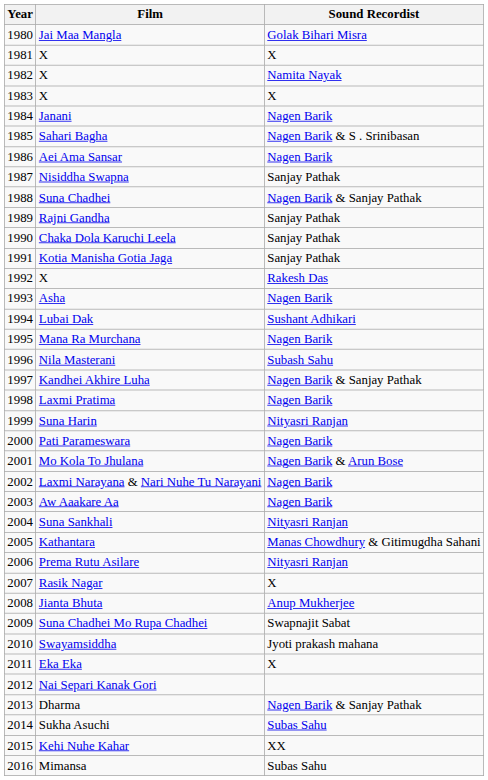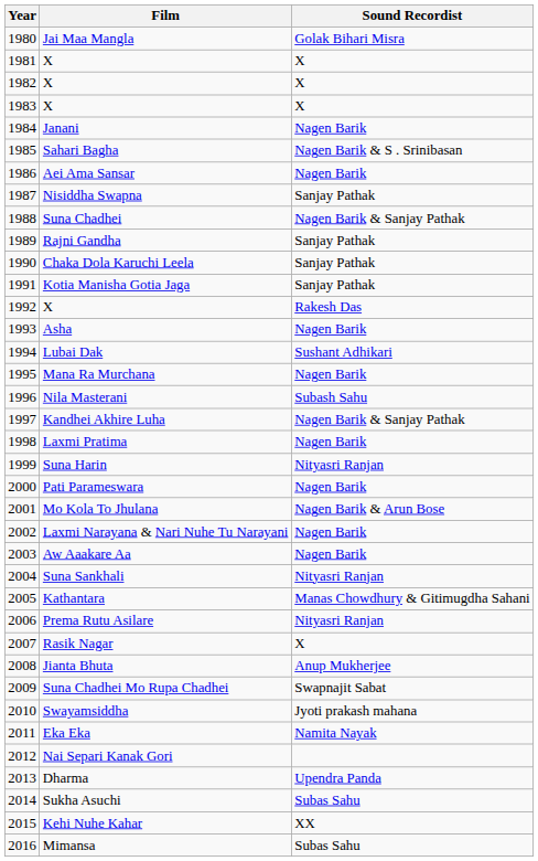 <table class="wikitable sortable">
 <tr>
 <th>Year</th>
 <th>Film</th>
 <th>Sound Recordist</th>
 </tr>
 <tr>
 <td>1980</td>
 <td><a href='#'>Jai Maa Mangla</a></td>
 <td><a href='#'>Golak Bihari Misra</a></td>
 </tr>
 <tr>
 <td>1981</td>
 <td>X</td>
 <td>X</td>
 </tr>
 <tr>
 <td>1982</td>
 <td>X</td>
-<td><a href='#'>Namita Nayak</a></td>
+<td>X</td>
 </tr>
 <tr>
 <td>1983</td>
 <td>X</td>
 <td>X</td>
 </tr>
 <tr>
 <td>1984</td>
 <td><a href='#'>Janani</a></td>
 <td><a href='#'>Nagen Barik</a></td>
 </tr>
 <tr>
 <td>1985</td>
 <td><a href='#'>Sahari Bagha</a></td>
 <td><a href='#'>Nagen Barik</a> & S . Srinibasan</td>
 </tr>
 <tr>
 <td>1986</td>
 <td><a href='#'>Aei Ama Sansar</a></td>
 <td><a href='#'>Nagen Barik</a></td>
 </tr>
 <tr>
 <td>1987</td>
 <td><a href='#'>Nisiddha Swapna</a></td>
 <td>Sanjay Pathak</td>
 </tr>
 <tr>
 <td>1988</td>
 <td><a href='#'>Suna Chadhei</a></td>
 <td><a href='#'>Nagen Barik</a> &  Sanjay Pathak</td>
 </tr>
 <tr>
 <td>1989</td>
 <td><a href='#'>Rajni Gandha</a></td>
 <td>Sanjay Pathak</td>
 </tr>
 <tr>
 <td>1990</td>
 <td><a href='#'>Chaka Dola Karuchi Leela</a></td>
 <td>Sanjay Pathak</td>
 </tr>
 <tr>
 <td>1991</td>
 <td><a href='#'>Kotia Manisha Gotia Jaga</a></td>
 <td>Sanjay Pathak</td>
 </tr>
 <tr>
 <td>1992</td>
 <td>X</td>
 <td><a href='#'>Rakesh Das</a></td>
 </tr>
 <tr>
 <td>1993</td>
 <td><a href='#'>Asha</a></td>
 <td><a href='#'>Nagen Barik</a></td>
 </tr>
 <tr>
 <td>1994</td>
 <td><a href='#'>Lubai Dak</a></td>
 <td><a href='#'>Sushant Adhikari</a></td>
 </tr>
 <tr>
 <td>1995</td>
 <td><a href='#'>Mana Ra Murchana</a></td>
 <td><a href='#'>Nagen Barik</a></td>
 </tr>
 <tr>
 <td>1996</td>
 <td><a href='#'>Nila Masterani</a></td>
 <td><a href='#'>Subash Sahu</a></td>
 </tr>
 <tr>
 <td>1997</td>
 <td><a href='#'>Kandhei Akhire Luha</a></td>
 <td><a href='#'>Nagen Barik</a> &  Sanjay Pathak</td>
 </tr>
 <tr>
 <td>1998</td>
 <td><a href='#'>Laxmi Pratima</a></td>
 <td><a href='#'>Nagen Barik</a></td>
 </tr>
 <tr>
 <td>1999</td>
 <td><a href='#'>Suna Harin</a></td>
 <td><a href='#'>Nityasri Ranjan</a></td>
 </tr>
 <tr>
 <td>2000</td>
 <td><a href='#'>Pati Parameswara</a></td>
 <td><a href='#'>Nagen Barik</a></td>
 </tr>
 <tr>
 <td>2001</td>
 <td><a href='#'>Mo Kola To Jhulana</a></td>
 <td><a href='#'>Nagen Barik</a> & <a href='#'>Arun Bose</a></td>
 </tr>
 <tr>
 <td>2002</td>
 <td><a href='#'>Laxmi Narayana</a> & <a href='#'>Nari Nuhe Tu Narayani</a></td>
 <td><a href='#'>Nagen Barik</a></td>
 </tr>
 <tr>
 <td>2003</td>
 <td><a href='#'>Aw Aaakare Aa</a></td>
 <td><a href='#'>Nagen Barik</a></td>
 </tr>
 <tr>
 <td>2004</td>
 <td><a href='#'>Suna Sankhali</a></td>
 <td><a href='#'>Nityasri Ranjan</a></td>
 </tr>
 <tr>
 <td>2005</td>
 <td><a href='#'>Kathantara</a></td>
 <td><a href='#'>Manas Chowdhury</a> & Gitimugdha Sahani</td>
 </tr>
 <tr>
 <td>2006</td>
 <td><a href='#'>Prema Rutu Asilare</a></td>
 <td><a href='#'>Nityasri Ranjan</a></td>
 </tr>
 <tr>
 <td>2007</td>
 <td><a href='#'>Rasik Nagar</a></td>
 <td>X</td>
 </tr>
 <tr>
 <td>2008</td>
 <td><a href='#'>Jianta Bhuta</a></td>
 <td><a href='#'>Anup Mukherjee</a></td>
 </tr>
 <tr>
 <td>2009</td>
 <td><a href='#'>Suna Chadhei Mo Rupa Chadhei</a></td>
 <td>Swapnajit Sabat</td>
 </tr>
 <tr>
 <td>2010</td>
 <td><a href='#'>Swayamsiddha</a></td>
 <td>Jyoti prakash mahana</td>
 </tr>
 <tr>
 <td>2011</td>
 <td><a href='#'>Eka Eka</a></td>
-<td>X</td>
+<td><a href='#'>Namita Nayak</a></td>
 </tr>
 <tr>
 <td>2012</td>
 <td><a href='#'>Nai Separi Kanak Gori</a></td>
 <td></td>
 </tr>
 <tr>
 <td>2013</td>
 <td>Dharma</td>
-<td><a href='#'>Nagen Barik</a> &  Sanjay Pathak</td>
+<td><a href='#'>Upendra Panda</a></td>
 </tr>
 <tr>
 <td>2014</td>
 <td>Sukha Asuchi</td>
 <td><a href='#'>Subas Sahu</a></td>
 </tr>
 <tr>
 <td>2015</td>
 <td><a href='#'>Kehi Nuhe Kahar</a></td>
 <td>XX</td>
 </tr>
 <tr>
 <td>2016</td>
 <td>Mimansa</td>
 <td>Subas Sahu</td>
 </tr>
 </table>
